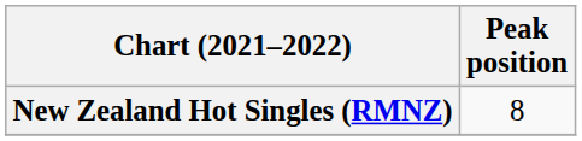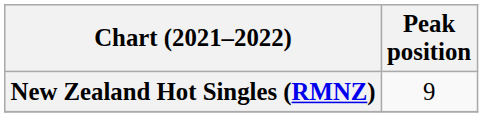 <table class="wikitable plainrowheaders" style="text-align:center">
 <tr>
 <th scope="col">Chart (2021–2022)</th>
 <th scope="col">Peak<br>position</th>
 </tr>
 <tr>
 <th scope="row">New Zealand Hot Singles (<a href='#'>RMNZ</a>)</th>
-<td>8</td>
+<td>9</td>
 </tr>
 <tr>
 </tr>
 </table>
